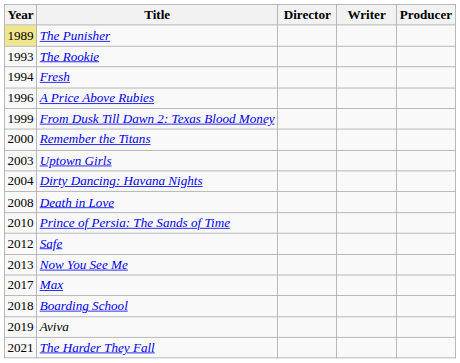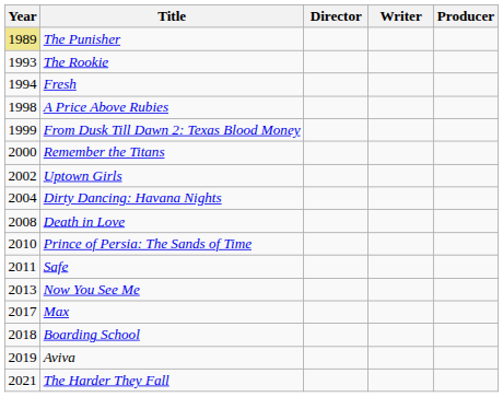 <table class="wikitable">
 <tr>
 <th>Year</th>
 <th>Title</th>
 <th width="65">Director</th>
 <th width="65">Writer</th>
 <th width="65">Producer</th>
 </tr>
 <tr>
 <td style="background: khaki;">1989</td>
 <td><em><a href='#'>The Punisher</a></em></td>
 <td></td>
 <td></td>
 <td></td>
 </tr>
 <tr>
 <td>1993</td>
 <td><em><a href='#'>The Rookie</a></em></td>
 <td></td>
 <td></td>
 <td></td>
 </tr>
 <tr>
 <td>1994</td>
 <td><em><a href='#'>Fresh</a></em></td>
 <td></td>
 <td></td>
 <td></td>
 </tr>
 <tr>
-<td>1996</td>
+<td>1998</td>
 <td><em><a href='#'>A Price Above Rubies</a></em></td>
 <td></td>
 <td></td>
 <td></td>
 </tr>
 <tr>
 <td>1999</td>
 <td><em><a href='#'>From Dusk Till Dawn 2: Texas Blood Money</a></em></td>
 <td></td>
 <td></td>
 <td></td>
 </tr>
 <tr>
 <td>2000</td>
 <td><em><a href='#'>Remember the Titans</a></em></td>
 <td></td>
 <td></td>
 <td></td>
 </tr>
 <tr>
-<td>2003</td>
+<td>2002</td>
 <td><em><a href='#'>Uptown Girls</a></em></td>
 <td></td>
 <td></td>
 <td></td>
 </tr>
 <tr>
 <td>2004</td>
 <td><em><a href='#'>Dirty Dancing: Havana Nights</a></em></td>
 <td></td>
 <td></td>
 <td></td>
 </tr>
 <tr>
 <td>2008</td>
 <td><em><a href='#'>Death in Love</a></em></td>
 <td></td>
 <td></td>
 <td></td>
 </tr>
 <tr>
 <td>2010</td>
 <td><em><a href='#'>Prince of Persia: The Sands of Time</a></em></td>
 <td></td>
 <td></td>
 <td></td>
 </tr>
 <tr>
-<td>2012</td>
+<td>2011</td>
 <td style="text-align:left"><em><a href='#'>Safe</a></em></td>
 <td></td>
 <td></td>
 <td></td>
 </tr>
 <tr>
 <td>2013</td>
 <td><em><a href='#'>Now You See Me</a></em></td>
 <td></td>
 <td></td>
 <td></td>
 </tr>
 <tr>
 <td>2017</td>
 <td><em><a href='#'>Max</a></em></td>
 <td></td>
 <td></td>
 <td></td>
 </tr>
 <tr>
 <td>2018</td>
 <td><em><a href='#'>Boarding School</a></em></td>
 <td></td>
 <td></td>
 <td></td>
 </tr>
 <tr>
 <td>2019</td>
 <td><em>Aviva</em></td>
 <td></td>
 <td></td>
 <td></td>
 </tr>
 <tr>
 <td>2021</td>
 <td><em><a href='#'>The Harder They Fall</a></em></td>
 <td></td>
 <td></td>
 <td></td>
 </tr>
 </table>
